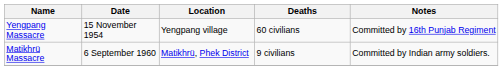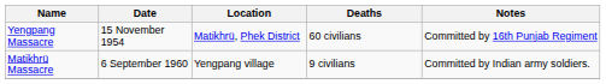 <table class="sortable wikitable" style="font-size:90%;">
 <tr>
 <th style="width:120px;">Name</th>
 <th style="width:120px;">Date</th>
 <th style="width:150px;">Location</th>
 <th style="width:150px;">Deaths</th>
 <th>Notes</th>
 </tr>
 <tr>
 <td><a href='#'>Yengpang Massacre</a></td>
 <td>15 November 1954</td>
-<td>Yengpang village</td>
+<td><a href='#'>Matikhrü</a>, <a href='#'>Phek District</a></td>
 <td>60 civilians</td>
 <td>Committed by <a href='#'>16th Punjab Regiment</a></td>
 </tr>
 <tr>
 <td><a href='#'>Matikhrü Massacre</a></td>
 <td>6 September 1960</td>
-<td><a href='#'>Matikhrü</a>, <a href='#'>Phek District</a></td>
+<td>Yengpang village</td>
 <td>9 civilians</td>
 <td>Committed by Indian army soldiers.</td>
 </tr>
 <tr>
 </tr>
 </table>
